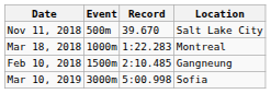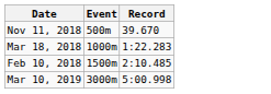 <table class="wikitable sortable">
 <tr>
 <th>Date</th>
 <th>Event</th>
 <th>Record</th>
-<th>Location</th>
 </tr>
 <tr>
 <td>Nov 11, 2018</td>
 <td>500m</td>
 <td>39.670 </td>
-<td> Salt Lake City</td>
 </tr>
 <tr>
 <td>Mar 18, 2018</td>
 <td>1000m</td>
 <td>1:22.283 </td>
-<td> Montreal</td>
 </tr>
 <tr>
 <td>Feb 10, 2018</td>
 <td>1500m</td>
 <td>2:10.485</td>
-<td> Gangneung</td>
 </tr>
 <tr>
 <td>Mar 10, 2019</td>
 <td>3000m</td>
 <td>5:00.998</td>
-<td> Sofia</td>
 </tr>
 </table>
